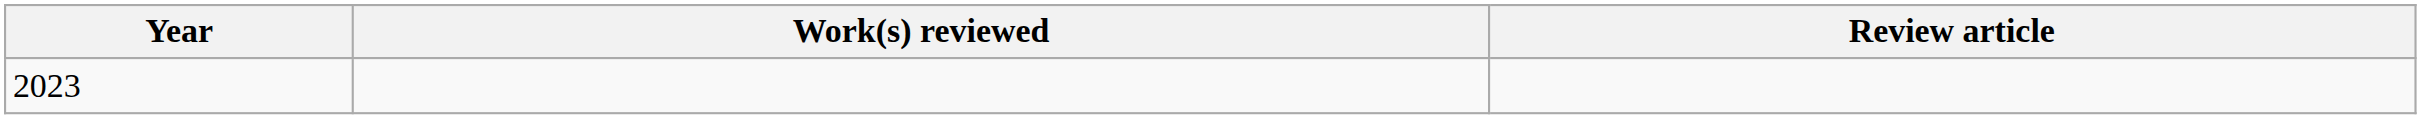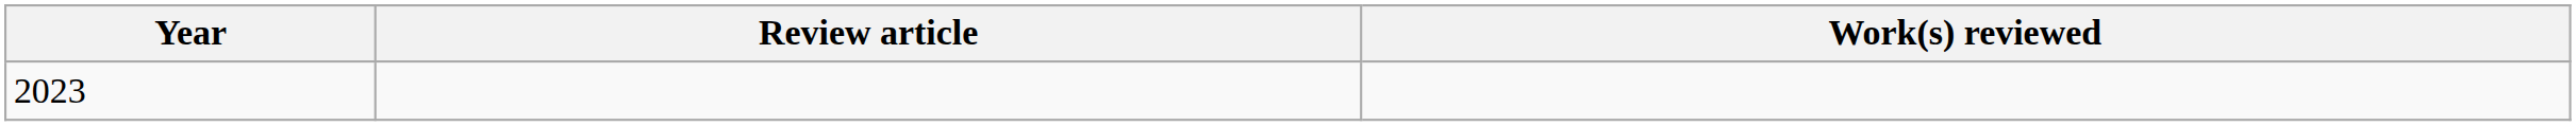 <table class='wikitable sortable' width='90%'>
 <tr>
 <th>Year</th>
+<th class='unsortable'>Review article</th>
 <th class='unsortable'>Work(s) reviewed</th>
-<th class='unsortable'>Review article</th>
 </tr>
 <tr>
 <td>2023</td>
 <td></td>
 <td></td>
 </tr>
 </table>
